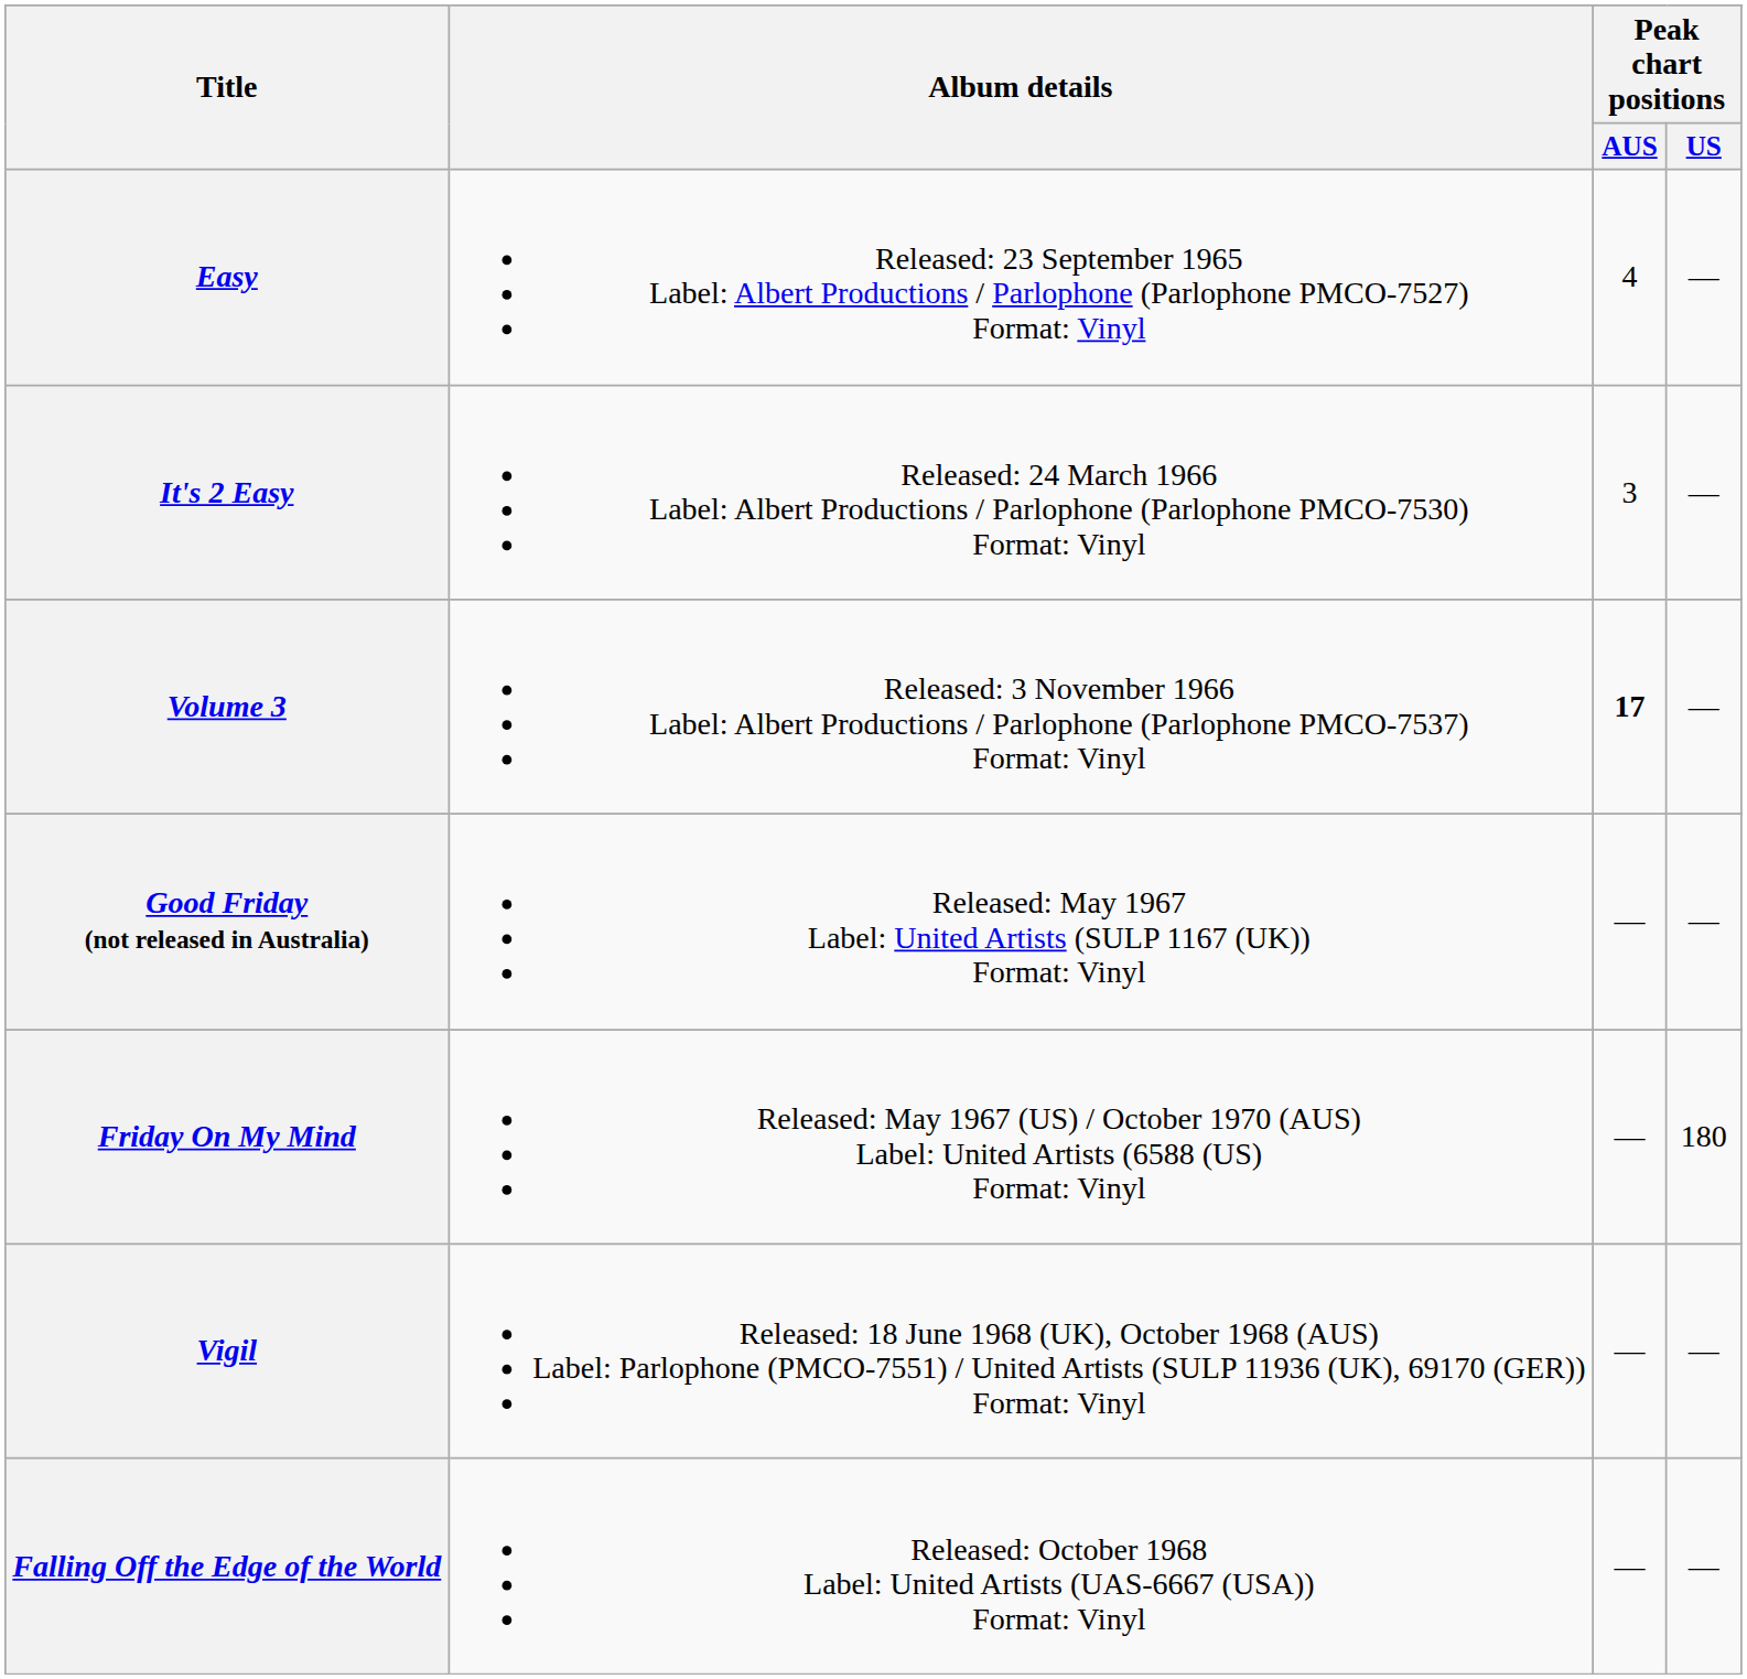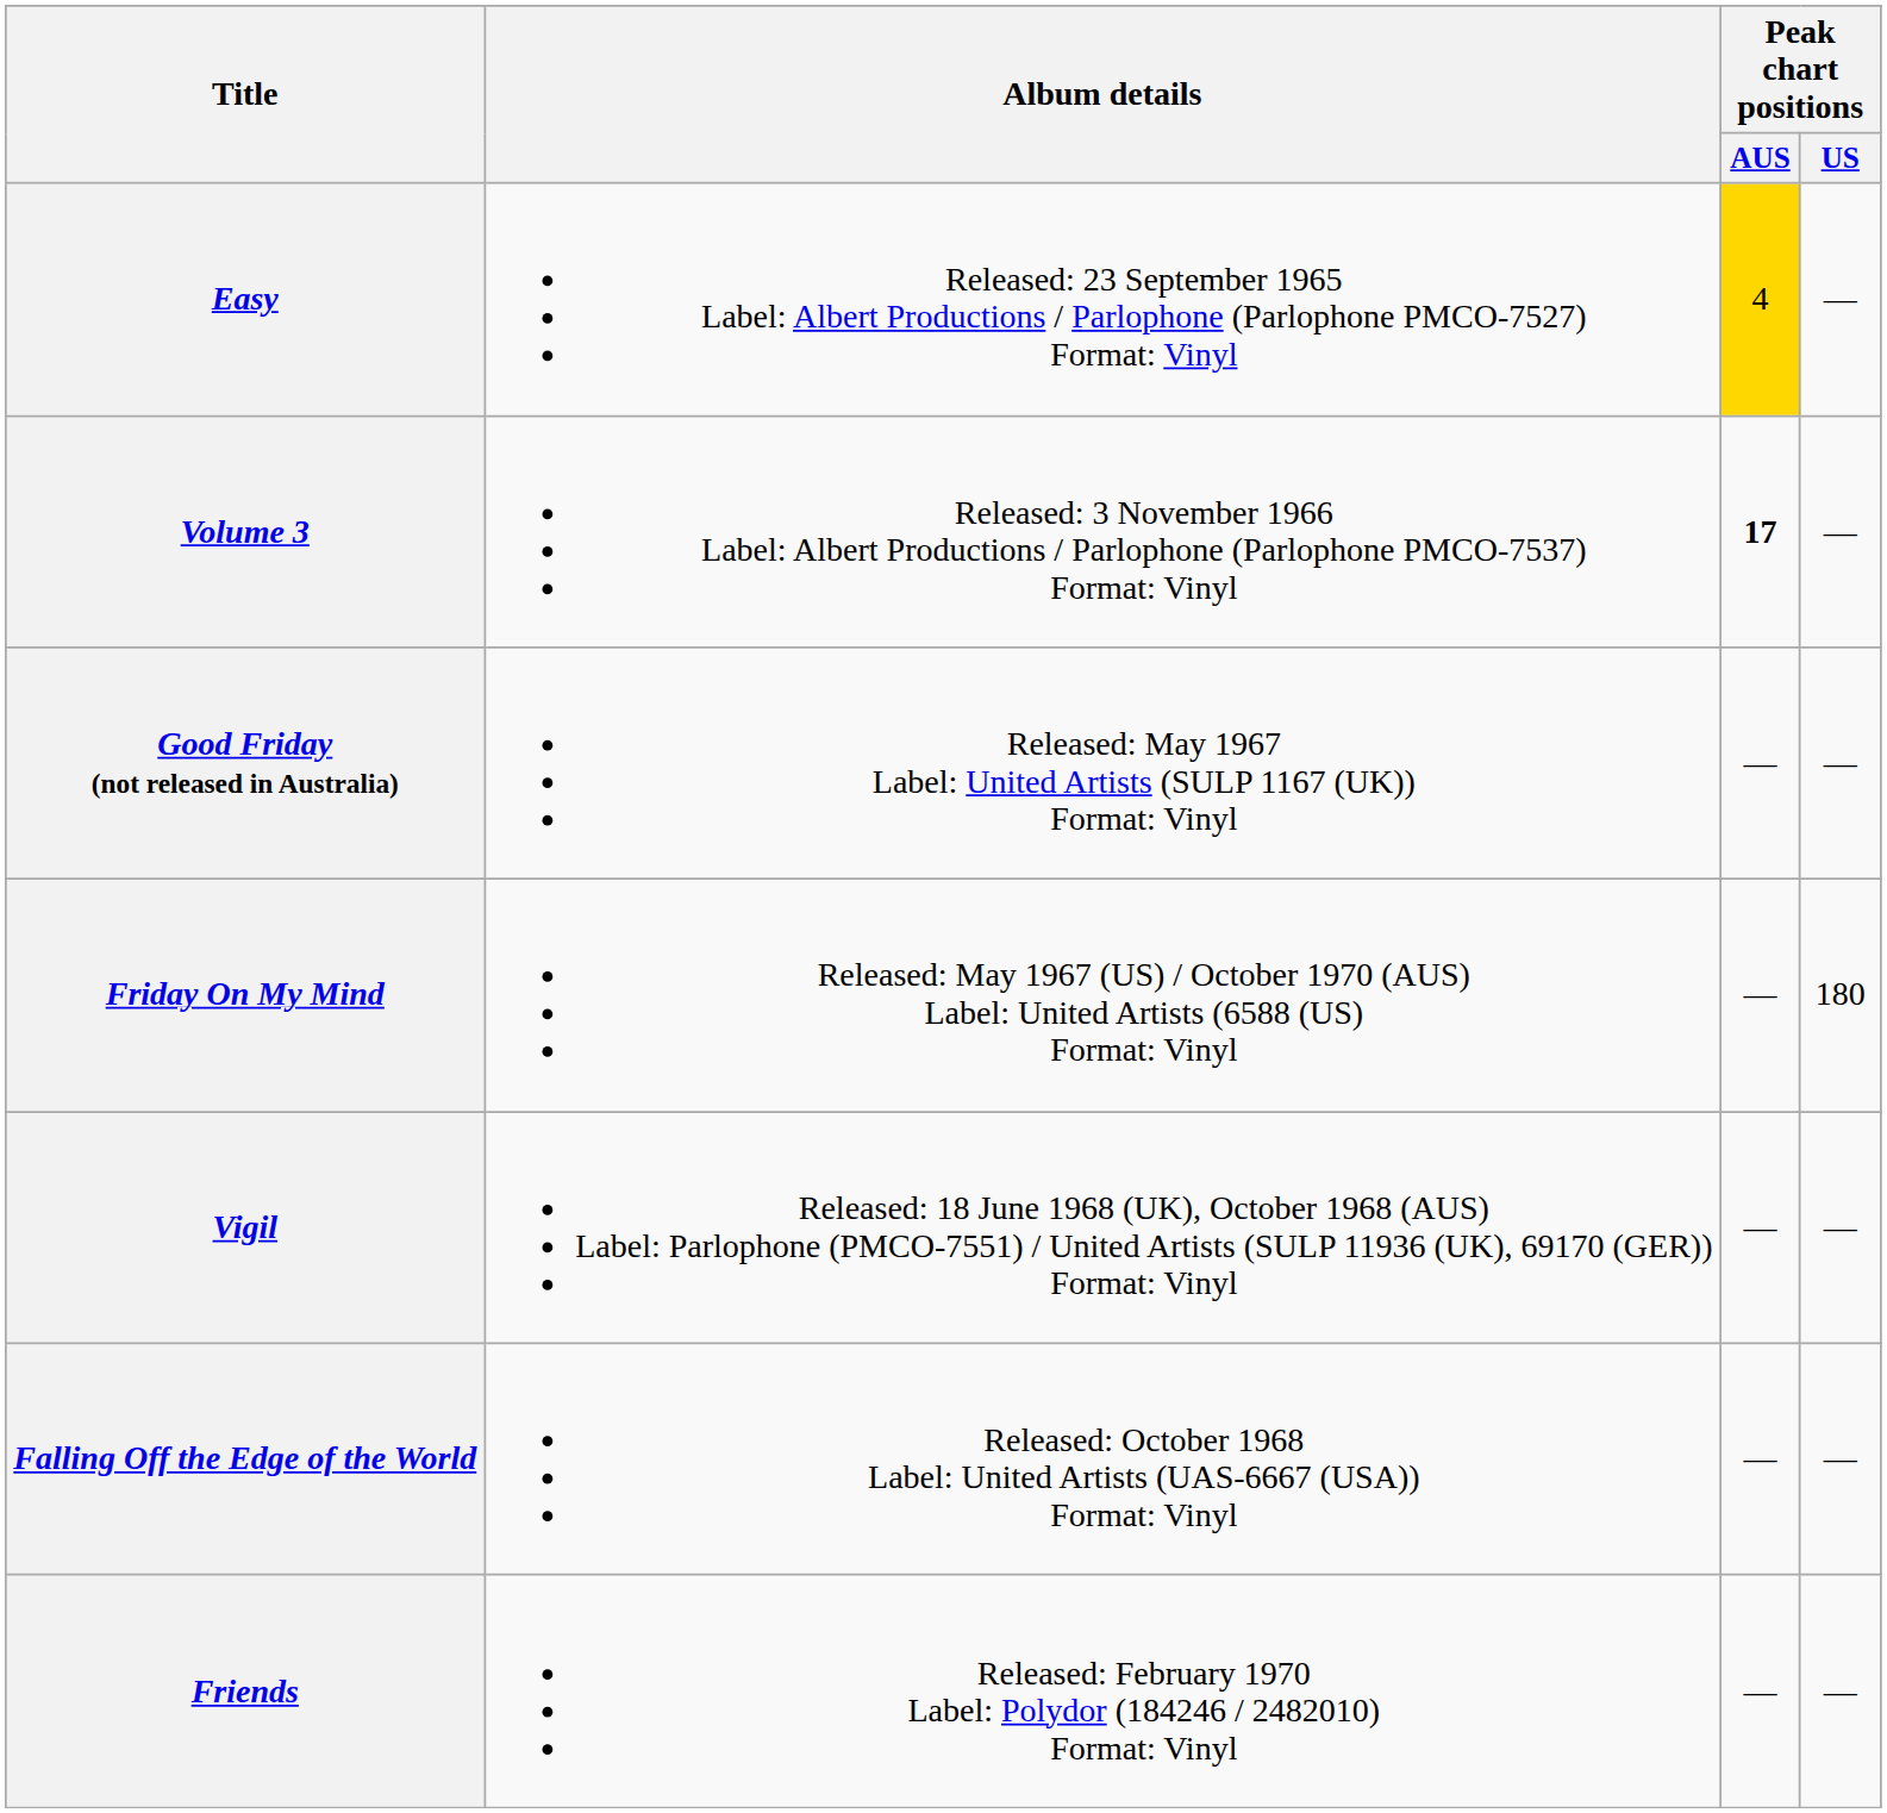 <table class="wikitable plainrowheaders" style="text-align:center;">
 <tr>
 <th scope="col" rowspan="2">Title</th>
 <th scope="col" rowspan="2">Album details</th>
 <th scope="col" colspan="2">Peak chart positions</th>
 </tr>
 <tr>
 <th scope="col" style="width:2.2em;font-size:90%;"><a href='#'>AUS</a><br></th>
 <th scope="col" style="width:2.2em;font-size:90%;"><a href='#'>US</a><br></th>
 </tr>
 <tr>
 <th scope="row"><em><a href='#'>Easy</a></em></th>
 <td><br><ul><li>Released: 23 September 1965</li><li>Label: <a href='#'>Albert Productions</a> / <a href='#'>Parlophone</a> (Parlophone PMCO-7527)</li><li>Format: <a href='#'>Vinyl</a></li></ul></td>
-<td>4</td>
-<td>—</td>
-</tr>
-<tr>
-<th scope="row"><em><a href='#'>It's 2 Easy</a></em></th>
-<td><br><ul><li>Released: 24 March 1966</li><li>Label: Albert Productions / Parlophone (Parlophone PMCO-7530)</li><li>Format: Vinyl</li></ul></td>
-<td>3</td>
+<td style="background: gold;">4</td>
 <td>—</td>
 </tr>
 <tr>
 <th scope="row"><em><a href='#'>Volume 3</a></em></th>
 <td><br><ul><li>Released: 3 November 1966</li><li>Label: Albert Productions / Parlophone (Parlophone PMCO-7537)</li><li>Format: Vinyl</li></ul></td>
 <td><strong>17</strong></td>
 <td>—</td>
 </tr>
 <tr>
 <th scope="row"><em><a href='#'>Good Friday</a></em> <br> <small> (not released in Australia) </small></th>
 <td><br><ul><li>Released: May 1967</li><li>Label: <a href='#'>United Artists</a> (SULP 1167 (UK))</li><li>Format: Vinyl</li></ul></td>
 <td>—</td>
 <td>—</td>
 </tr>
 <tr>
 <th scope="row"><em><a href='#'>Friday On My Mind</a></em> <br></th>
 <td><br><ul><li>Released: May 1967 (US) / October 1970 (AUS)</li><li>Label: United Artists (6588 (US)</li><li>Format: Vinyl</li></ul></td>
 <td>—</td>
 <td>180</td>
 </tr>
 <tr>
 <th scope="row"><em><a href='#'>Vigil</a></em></th>
 <td><br><ul><li>Released: 18 June 1968 (UK), October 1968 (AUS)</li><li>Label: Parlophone (PMCO-7551) / United Artists (SULP 11936 (UK), 69170 (GER))</li><li>Format: Vinyl</li></ul></td>
 <td>—</td>
 <td>—</td>
 </tr>
 <tr>
 <th scope="row"><em><a href='#'>Falling Off the Edge of the World</a></em></th>
 <td><br><ul><li>Released: October 1968</li><li>Label: United Artists (UAS-6667 (USA))</li><li>Format: Vinyl</li></ul></td>
 <td>—</td>
 <td>—</td>
 </tr>
+<tr>
+<th scope="row"><em><a href='#'>Friends</a></em></th>
+<td><br><ul><li>Released: February 1970</li><li>Label: <a href='#'>Polydor</a> (184246 / 2482010)</li><li>Format: Vinyl</li></ul></td>
+<td>—</td>
+<td>—</td>
+</tr>
 </table>
